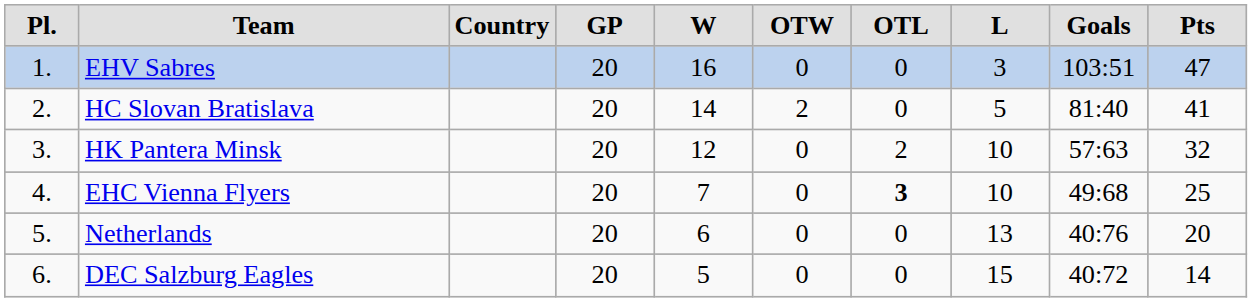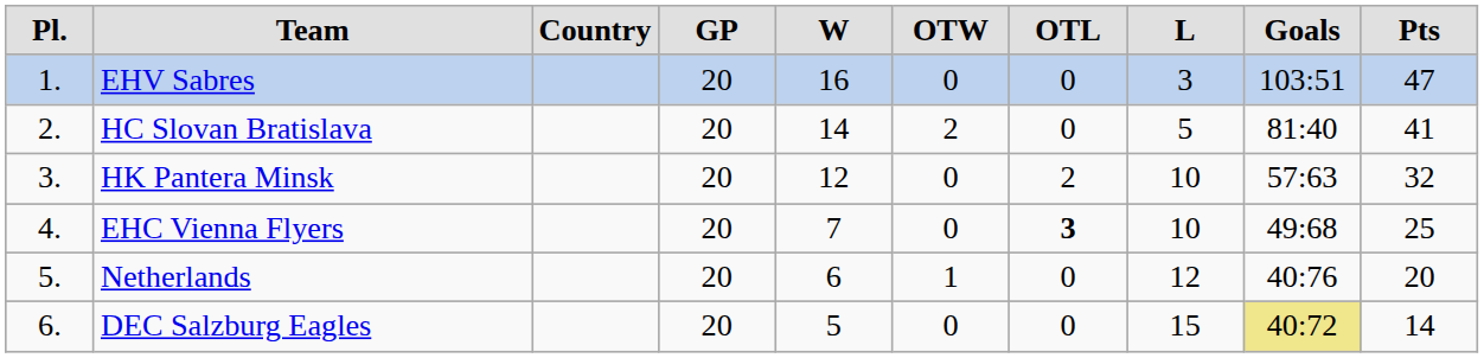 <table class="wikitable" style="text-align:center; width:60%">
 <tr style="font-weight:bold; background-color:#e0e0e0">
 <td width="6%">Pl.</td>
 <td width="30%">Team</td>
 <td width="8%">Country</td>
 <td width="8%">GP</td>
 <td width="8%">W</td>
 <td width="8%">OTW</td>
 <td width="8%">OTL</td>
 <td width="8%">L</td>
 <td width="8%">Goals</td>
 <td width="8%">Pts</td>
 </tr>
 <tr style="background-color:#BCD2EE">
 <td>1.</td>
 <td align="left"><a href='#'>EHV Sabres</a></td>
 <td></td>
 <td>20</td>
 <td>16</td>
 <td>0</td>
 <td>0</td>
 <td>3</td>
 <td>103:51</td>
 <td>47</td>
 </tr>
 <tr>
 <td>2.</td>
 <td align="left"><a href='#'>HC Slovan Bratislava</a></td>
 <td></td>
 <td>20</td>
 <td>14</td>
 <td>2</td>
 <td>0</td>
 <td>5</td>
 <td>81:40</td>
 <td>41</td>
 </tr>
 <tr>
 <td>3.</td>
 <td align="left"><a href='#'>HK Pantera Minsk</a></td>
 <td></td>
 <td>20</td>
 <td>12</td>
 <td>0</td>
 <td>2</td>
 <td>10</td>
 <td>57:63</td>
 <td>32</td>
 </tr>
 <tr>
 <td>4.</td>
 <td align="left"><a href='#'>EHC Vienna Flyers</a></td>
 <td></td>
 <td>20</td>
 <td>7</td>
 <td>0</td>
 <td><strong>3</strong></td>
 <td>10</td>
 <td>49:68</td>
 <td>25</td>
 </tr>
 <tr>
 <td>5.</td>
 <td align="left"><a href='#'>Netherlands</a></td>
 <td></td>
 <td>20</td>
 <td>6</td>
+<td>1</td>
 <td>0</td>
-<td>0</td>
-<td>13</td>
+<td>12</td>
 <td>40:76</td>
 <td>20</td>
 </tr>
 <tr>
 <td>6.</td>
 <td align="left"><a href='#'>DEC Salzburg Eagles</a></td>
 <td></td>
 <td>20</td>
 <td>5</td>
 <td>0</td>
 <td>0</td>
 <td>15</td>
-<td>40:72</td>
+<td style="background: khaki;">40:72</td>
 <td>14</td>
 </tr>
 </table>
